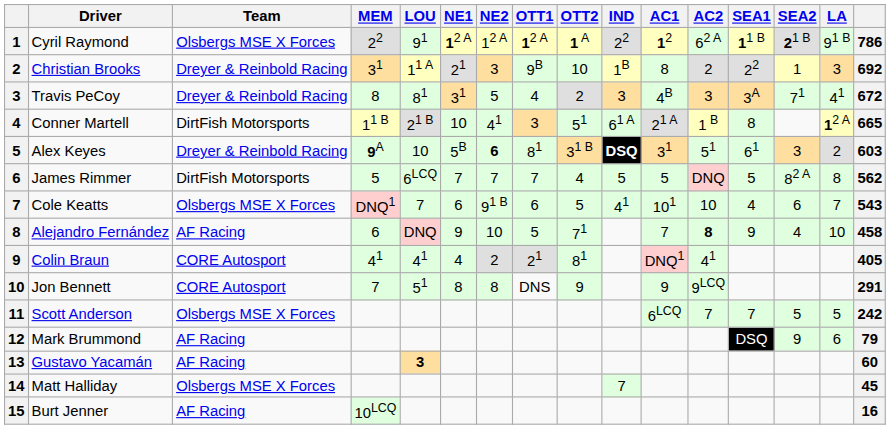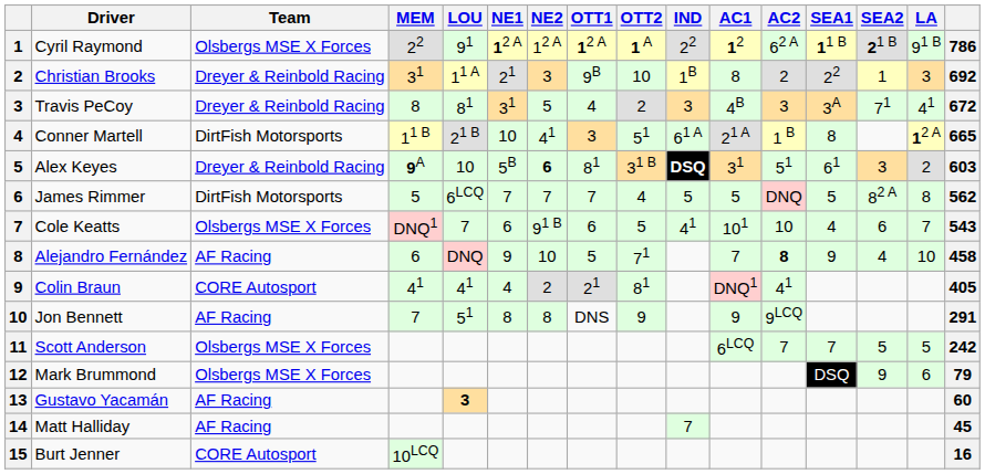 <table class="wikitable" style="font-size: 85%; text-align:center;">
 <tr>
 <th></th>
 <th>Driver</th>
 <th>Team</th>
 <th><a href='#'>MEM</a></th>
 <th><a href='#'>LOU</a></th>
 <th><a href='#'>NE1</a></th>
 <th><a href='#'>NE2</a></th>
 <th><a href='#'>OTT1</a></th>
 <th><a href='#'>OTT2</a></th>
 <th><a href='#'>IND</a></th>
 <th><a href='#'>AC1</a></th>
 <th><a href='#'>AC2</a></th>
 <th><a href='#'>SEA1</a></th>
 <th><a href='#'>SEA2</a></th>
 <th><a href='#'>LA</a></th>
 <th></th>
 </tr>
 <tr>
 <th>1</th>
 <td align=left> Cyril Raymond</td>
 <td align=left> <a href='#'>Olsbergs MSE X Forces</a></td>
 <td style="background:#DFDFDF;">2<sup>2</sup></td>
 <td style="background:#DFFFDF;">9<sup>1</sup></td>
 <td style="background:#FFFFBF;"><strong>1</strong><sup>2 A</sup></td>
 <td style="background:#FFFFBF;">1<sup>2 A</sup></td>
 <td style="background:#FFFFBF;"><strong>1</strong><sup>2 A</sup></td>
 <td style="background:#FFFFBF;"><strong>1</strong><sup> A</sup></td>
 <td style="background:#DFDFDF;">2<sup>2</sup></td>
 <td style="background:#FFFFBF;"><strong>1</strong><sup>2</sup></td>
 <td style="background:#DFFFDF;">6<sup>2 A</sup></td>
 <td style="background:#FFFFBF;"><strong>1</strong><sup>1 B</sup></td>
 <td style="background:#DFDFDF;"><strong>2</strong><sup>1 B</sup></td>
 <td style="background:#DFFFDF;">9<sup>1 B</sup></td>
 <th>786</th>
 </tr>
 <tr>
 <th>2</th>
 <td align=left> <a href='#'>Christian Brooks</a></td>
 <td align=left> <a href='#'>Dreyer & Reinbold Racing</a></td>
 <td style="background:#FFDF9F;">3<sup>1</sup></td>
 <td style="background:#FFFFBF;">1<sup>1 A</sup></td>
 <td style="background:#DFDFDF;">2<sup>1</sup></td>
 <td style="background:#FFDF9F;">3</td>
 <td style="background:#DFFFDF;">9<sup>B</sup></td>
 <td style="background:#DFFFDF;">10</td>
 <td style="background:#FFFFBF;">1<sup>B</sup></td>
 <td style="background:#DFFFDF;">8</td>
 <td style="background:#DFDFDF;">2</td>
 <td style="background:#DFDFDF;">2<sup>2</sup></td>
 <td style="background:#FFFFBF;">1</td>
 <td style="background:#FFDF9F;">3</td>
 <th>692</th>
 </tr>
 <tr>
 <th>3</th>
 <td align=left> Travis PeCoy</td>
 <td align=left> <a href='#'>Dreyer & Reinbold Racing</a></td>
 <td style="background:#DFFFDF;">8</td>
 <td style="background:#DFFFDF;">8<sup>1</sup></td>
 <td style="background:#FFDF9F;">3<sup>1</sup></td>
 <td style="background:#DFFFDF;">5</td>
 <td style="background:#DFFFDF;">4</td>
 <td style="background:#DFDFDF;">2</td>
 <td style="background:#FFDF9F;">3</td>
 <td style="background:#DFFFDF;">4<sup>B</sup></td>
 <td style="background:#FFDF9F;">3</td>
 <td style="background:#FFDF9F;">3<sup>A</sup></td>
 <td style="background:#DFFFDF;">7<sup>1</sup></td>
 <td style="background:#DFFFDF;">4<sup>1</sup></td>
 <th>672</th>
 </tr>
 <tr>
 <th>4</th>
 <td align=left> Conner Martell</td>
 <td align=left> DirtFish Motorsports</td>
 <td style="background:#FFFFBF;">1<sup>1 B</sup></td>
 <td style="background:#DFDFDF;">2<sup>1 B</sup></td>
 <td style="background:#DFFFDF;">10</td>
 <td style="background:#DFFFDF;">4<sup>1</sup></td>
 <td style="background:#FFDF9F;">3</td>
 <td style="background:#DFFFDF;">5<sup>1</sup></td>
 <td style="background:#DFFFDF;">6<sup>1 A</sup></td>
 <td style="background:#DFDFDF;">2<sup>1 A</sup></td>
 <td style="background:#FFFFBF;">1<sup> B</sup></td>
 <td style="background:#DFFFDF;">8</td>
 <td></td>
 <td style="background:#FFFFBF;"><strong>1</strong><sup>2 A</sup></td>
 <th>665</th>
 </tr>
 <tr>
 <th>5</th>
 <td align=left> Alex Keyes</td>
 <td align=left> <a href='#'>Dreyer & Reinbold Racing</a></td>
 <td style="background:#DFFFDF;"><strong>9</strong><sup>A</sup></td>
 <td style="background:#DFFFDF;">10</td>
 <td style="background:#DFFFDF;">5<sup>B</sup></td>
 <td style="background:#DFFFDF;"><strong>6</strong></td>
 <td style="background:#DFFFDF;">8<sup>1</sup></td>
 <td style="background:#FFDF9F;">3<sup>1 B</sup></td>
 <td style="background:#000000; color:white;"><strong>DSQ</strong></td>
 <td style="background:#FFDF9F;">3<sup>1</sup></td>
 <td style="background:#DFFFDF;">5<sup>1</sup></td>
 <td style="background:#DFFFDF;">6<sup>1</sup></td>
 <td style="background:#FFDF9F;">3</td>
 <td style="background:#DFDFDF;">2</td>
 <th>603</th>
 </tr>
 <tr>
 <th>6</th>
 <td align=left> James Rimmer</td>
 <td align=left> DirtFish Motorsports</td>
 <td style="background:#DFFFDF;">5</td>
 <td style="background:#DFFFDF;">6<sup>LCQ</sup></td>
 <td style="background:#DFFFDF;">7</td>
 <td style="background:#DFFFDF;">7</td>
 <td style="background:#DFFFDF;">7</td>
 <td style="background:#DFFFDF;">4</td>
 <td style="background:#DFFFDF;">5</td>
 <td style="background:#DFFFDF;">5</td>
 <td style="background:#FFCFCF;">DNQ</td>
 <td style="background:#DFFFDF;">5</td>
 <td style="background:#DFFFDF;">8<sup>2 A</sup></td>
 <td style="background:#DFFFDF;">8</td>
 <th>562</th>
 </tr>
 <tr>
 <th>7</th>
 <td align=left> Cole Keatts</td>
 <td align=left> <a href='#'>Olsbergs MSE X Forces</a></td>
 <td style="background:#FFCFCF;">DNQ<sup>1</sup></td>
 <td style="background:#DFFFDF;">7</td>
 <td style="background:#DFFFDF;">6</td>
 <td style="background:#DFFFDF;">9<sup>1 B</sup></td>
 <td style="background:#DFFFDF;">6</td>
 <td style="background:#DFFFDF;">5</td>
 <td style="background:#DFFFDF;">4<sup>1</sup></td>
 <td style="background:#DFFFDF;">10<sup>1</sup></td>
 <td style="background:#DFFFDF;">10</td>
 <td style="background:#DFFFDF;">4</td>
 <td style="background:#DFFFDF;">6</td>
 <td style="background:#DFFFDF;">7</td>
 <th>543</th>
 </tr>
 <tr>
 <th>8</th>
 <td align=left> <a href='#'>Alejandro Fernández</a></td>
 <td align=left> <a href='#'>AF Racing</a></td>
 <td style="background:#DFFFDF;">6</td>
 <td style="background:#FFCFCF;">DNQ</td>
 <td style="background:#DFFFDF;">9</td>
 <td style="background:#DFFFDF;">10</td>
 <td style="background:#DFFFDF;">5</td>
 <td style="background:#DFFFDF;">7<sup>1</sup></td>
 <td></td>
 <td style="background:#DFFFDF;">7</td>
 <td style="background:#DFFFDF;"><strong>8</strong></td>
 <td style="background:#DFFFDF;">9</td>
 <td style="background:#DFFFDF;">4</td>
 <td style="background:#DFFFDF;">10</td>
 <th>458</th>
 </tr>
 <tr>
 <th>9</th>
 <td align=left> <a href='#'>Colin Braun</a></td>
 <td align=left> <a href='#'>CORE Autosport</a></td>
 <td style="background:#DFFFDF;">4<sup>1</sup></td>
 <td style="background:#DFFFDF;">4<sup>1</sup></td>
 <td style="background:#DFFFDF;">4</td>
 <td style="background:#DFDFDF;">2</td>
 <td style="background:#DFDFDF;">2<sup>1</sup></td>
 <td style="background:#DFFFDF;">8<sup>1</sup></td>
 <td></td>
 <td style="background:#FFCFCF;">DNQ<sup>1</sup></td>
 <td style="background:#DFFFDF;">4<sup>1</sup></td>
 <td></td>
 <td></td>
 <td></td>
 <th>405</th>
 </tr>
 <tr>
 <th>10</th>
 <td align=left> Jon Bennett</td>
-<td align=left> <a href='#'>CORE Autosport</a></td>
+<td align=left> <a href='#'>AF Racing</a></td>
 <td style="background:#DFFFDF;">7</td>
 <td style="background:#DFFFDF;">5<sup>1</sup></td>
 <td style="background:#DFFFDF;">8</td>
 <td style="background:#DFFFDF;">8</td>
 <td>DNS</td>
 <td style="background:#DFFFDF;">9</td>
 <td></td>
 <td style="background:#DFFFDF;">9</td>
 <td style="background:#DFFFDF;">9<sup>LCQ</sup></td>
 <td></td>
 <td></td>
 <td></td>
 <th>291</th>
 </tr>
 <tr>
 <th>11</th>
 <td align=left> <a href='#'>Scott Anderson</a></td>
 <td align=left> <a href='#'>Olsbergs MSE X Forces</a></td>
 <td></td>
 <td></td>
 <td></td>
 <td></td>
 <td></td>
 <td></td>
 <td></td>
 <td style="background:#DFFFDF;">6<sup>LCQ</sup></td>
 <td style="background:#DFFFDF;">7</td>
 <td style="background:#DFFFDF;">7</td>
 <td style="background:#DFFFDF;">5</td>
 <td style="background:#DFFFDF;">5</td>
 <th>242</th>
 </tr>
 <tr>
 <th>12</th>
 <td align=left> Mark Brummond</td>
-<td align=left> <a href='#'>AF Racing</a></td>
+<td align=left> <a href='#'>Olsbergs MSE X Forces</a></td>
 <td></td>
 <td></td>
 <td></td>
 <td></td>
 <td></td>
 <td></td>
 <td></td>
 <td></td>
 <td></td>
 <td style="background:#000000; color:white;">DSQ</td>
 <td style="background:#DFFFDF;">9</td>
 <td style="background:#DFFFDF;">6</td>
 <th>79</th>
 </tr>
 <tr>
 <th>13</th>
 <td align=left> <a href='#'>Gustavo Yacamán</a></td>
 <td align=left> <a href='#'>AF Racing</a></td>
 <td></td>
 <td style="background:#FFDF9F;"><strong>3</strong></td>
 <td></td>
 <td></td>
 <td></td>
 <td></td>
 <td></td>
 <td></td>
 <td></td>
 <td></td>
 <td></td>
 <td></td>
 <th>60</th>
 </tr>
 <tr>
 <th>14</th>
 <td align=left> Matt Halliday</td>
-<td align=left> <a href='#'>Olsbergs MSE X Forces</a></td>
+<td align=left> <a href='#'>AF Racing</a></td>
 <td></td>
 <td></td>
 <td></td>
 <td></td>
 <td></td>
 <td></td>
 <td style="background:#DFFFDF;">7</td>
 <td></td>
 <td></td>
 <td></td>
 <td></td>
 <td></td>
 <th>45</th>
 </tr>
 <tr>
 <th>15</th>
 <td align=left> Burt Jenner</td>
-<td align=left> <a href='#'>AF Racing</a></td>
+<td align=left> <a href='#'>CORE Autosport</a></td>
 <td style="background:#DFFFDF;">10<sup>LCQ</sup></td>
 <td></td>
 <td></td>
 <td></td>
 <td></td>
 <td></td>
 <td></td>
 <td></td>
 <td></td>
 <td></td>
 <td></td>
 <td></td>
 <th>16</th>
 </tr>
 </table>
